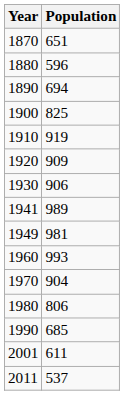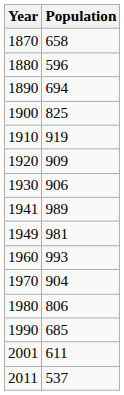 <table class="wikitable">
 <tr>
 <th>Year</th>
 <th>Population</th>
 </tr>
 <tr>
 <td>1870</td>
-<td>651</td>
+<td>658</td>
 </tr>
 <tr>
 <td>1880</td>
 <td>596</td>
 </tr>
 <tr>
 <td>1890</td>
 <td>694</td>
 </tr>
 <tr>
 <td>1900</td>
 <td>825</td>
 </tr>
 <tr>
 <td>1910</td>
 <td>919</td>
 </tr>
 <tr>
 <td>1920</td>
 <td>909</td>
 </tr>
 <tr>
 <td>1930</td>
 <td>906</td>
 </tr>
 <tr>
 <td>1941</td>
 <td>989</td>
 </tr>
 <tr>
 <td>1949</td>
 <td>981</td>
 </tr>
 <tr>
 <td>1960</td>
 <td>993</td>
 </tr>
 <tr>
 <td>1970</td>
 <td>904</td>
 </tr>
 <tr>
 <td>1980</td>
 <td>806</td>
 </tr>
 <tr>
 <td>1990</td>
 <td>685</td>
 </tr>
 <tr>
 <td>2001</td>
 <td>611</td>
 </tr>
 <tr>
 <td>2011</td>
 <td>537</td>
 </tr>
 </table>
